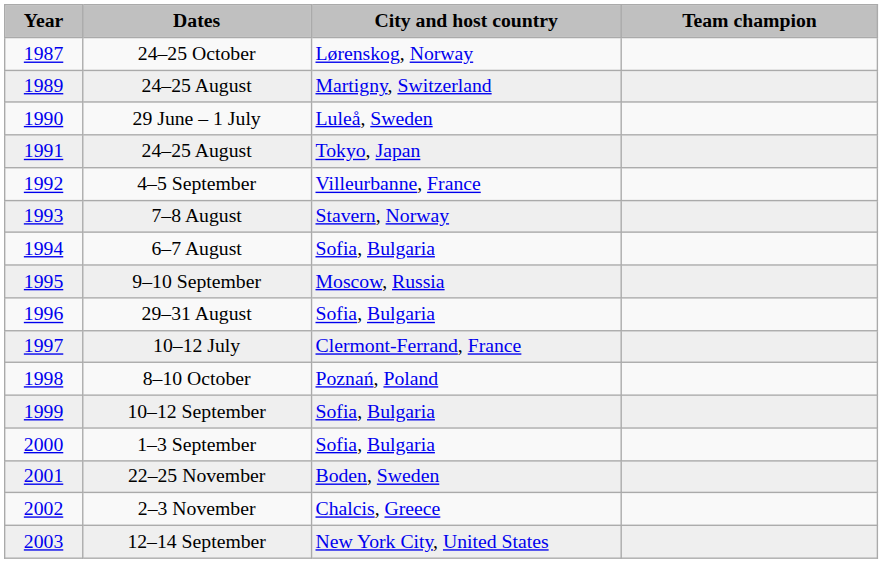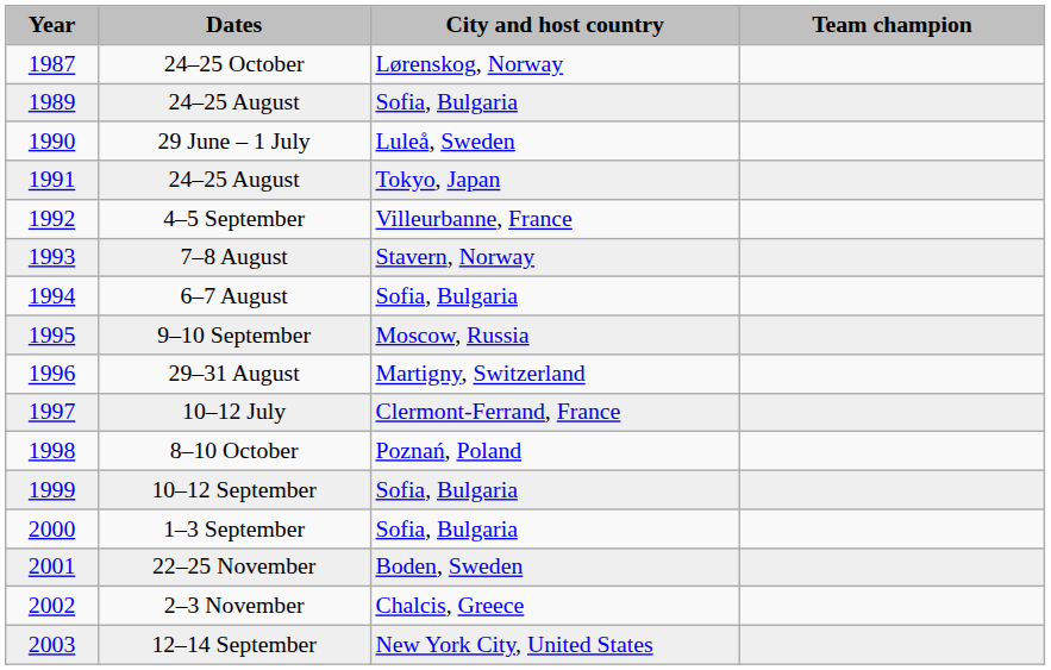 <table class="wikitable" style="text-align:center; font-size:90%">
 <tr>
 <th style="width: 50px; background-color:#C0C0C0">Year</th>
 <th style="width: 160px; background-color:#C0C0C0">Dates</th>
 <th style="width: 220px; background-color:#C0C0C0">City and host country</th>
 <th style="width: 180px; background-color:#C0C0C0">Team champion</th>
 </tr>
 <tr>
 <td><a href='#'>1987</a></td>
 <td>24–25 October</td>
 <td align="left"> <a href='#'>Lørenskog</a>, <a href='#'>Norway</a></td>
 <td align="left"></td>
 </tr>
 <tr bgcolor="efefef">
 <td><a href='#'>1989</a></td>
 <td>24–25 August</td>
-<td align="left"> <a href='#'>Martigny</a>, <a href='#'>Switzerland</a></td>
+<td align="left"> <a href='#'>Sofia</a>, <a href='#'>Bulgaria</a></td>
 <td align="left"></td>
 </tr>
 <tr>
 <td><a href='#'>1990</a></td>
 <td>29 June – 1 July</td>
 <td align="left"> <a href='#'>Luleå</a>, <a href='#'>Sweden</a></td>
 <td align="left"></td>
 </tr>
 <tr bgcolor="efefef">
 <td><a href='#'>1991</a></td>
 <td>24–25 August</td>
 <td align="left"> <a href='#'>Tokyo</a>, <a href='#'>Japan</a></td>
 <td align="left"></td>
 </tr>
 <tr>
 <td><a href='#'>1992</a></td>
 <td>4–5 September</td>
 <td align="left"> <a href='#'>Villeurbanne</a>, <a href='#'>France</a></td>
 <td align="left"></td>
 </tr>
 <tr bgcolor="efefef">
 <td><a href='#'>1993</a></td>
 <td>7–8 August</td>
 <td align="left"> <a href='#'>Stavern</a>, <a href='#'>Norway</a></td>
 <td align="left"></td>
 </tr>
 <tr>
 <td><a href='#'>1994</a></td>
 <td>6–7 August</td>
 <td align="left"> <a href='#'>Sofia</a>, <a href='#'>Bulgaria</a></td>
 <td align="left"></td>
 </tr>
 <tr bgcolor="efefef">
 <td><a href='#'>1995</a></td>
 <td>9–10 September</td>
 <td align="left"> <a href='#'>Moscow</a>, <a href='#'>Russia</a></td>
 <td align="left"></td>
 </tr>
 <tr>
 <td><a href='#'>1996</a></td>
 <td>29–31 August</td>
-<td align="left"> <a href='#'>Sofia</a>, <a href='#'>Bulgaria</a></td>
+<td align="left"> <a href='#'>Martigny</a>, <a href='#'>Switzerland</a></td>
 <td align="left"></td>
 </tr>
 <tr bgcolor="efefef">
 <td><a href='#'>1997</a></td>
 <td>10–12 July</td>
 <td align="left"> <a href='#'>Clermont-Ferrand</a>, <a href='#'>France</a></td>
 <td align="left"></td>
 </tr>
 <tr>
 <td><a href='#'>1998</a></td>
 <td>8–10 October</td>
 <td align="left"> <a href='#'>Poznań</a>, <a href='#'>Poland</a></td>
 <td align="left"></td>
 </tr>
 <tr bgcolor="efefef">
 <td><a href='#'>1999</a></td>
 <td>10–12 September</td>
 <td align="left"> <a href='#'>Sofia</a>, <a href='#'>Bulgaria</a></td>
 <td align="left"></td>
 </tr>
 <tr>
 <td><a href='#'>2000</a></td>
 <td>1–3 September</td>
 <td align="left"> <a href='#'>Sofia</a>, <a href='#'>Bulgaria</a></td>
 <td align="left"></td>
 </tr>
 <tr bgcolor="efefef">
 <td><a href='#'>2001</a></td>
 <td>22–25 November</td>
 <td align="left"> <a href='#'>Boden</a>, <a href='#'>Sweden</a></td>
 <td align="left"></td>
 </tr>
 <tr>
 <td><a href='#'>2002</a></td>
 <td>2–3 November</td>
 <td align="left"> <a href='#'>Chalcis</a>, <a href='#'>Greece</a></td>
 <td align="left"></td>
 </tr>
 <tr bgcolor="efefef">
 <td><a href='#'>2003</a></td>
 <td>12–14 September</td>
 <td align="left"> <a href='#'>New York City</a>, <a href='#'>United States</a></td>
 <td align="left"></td>
 </tr>
 </table>
